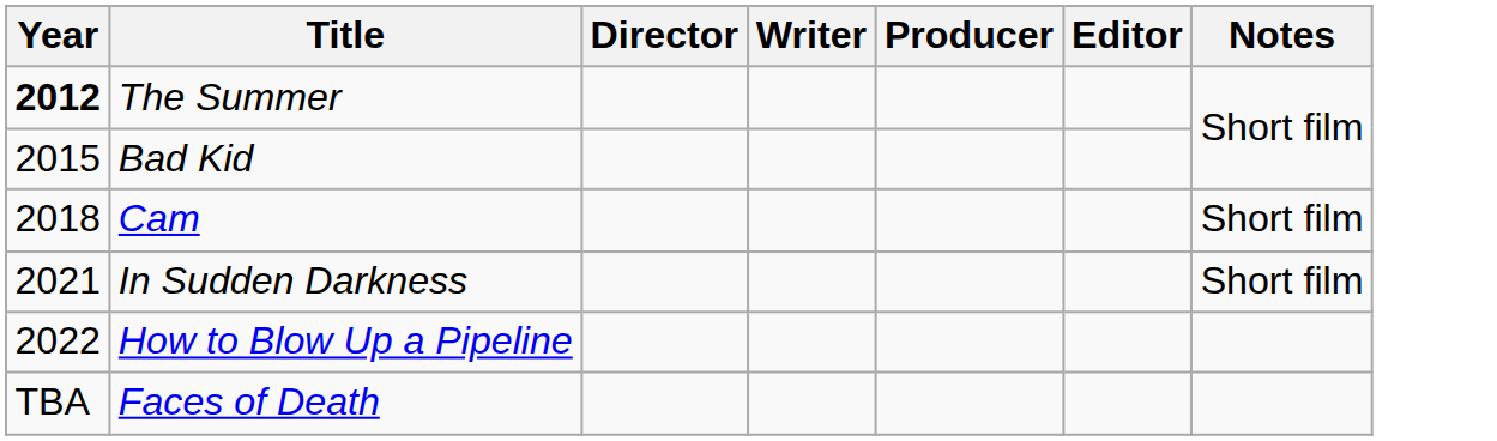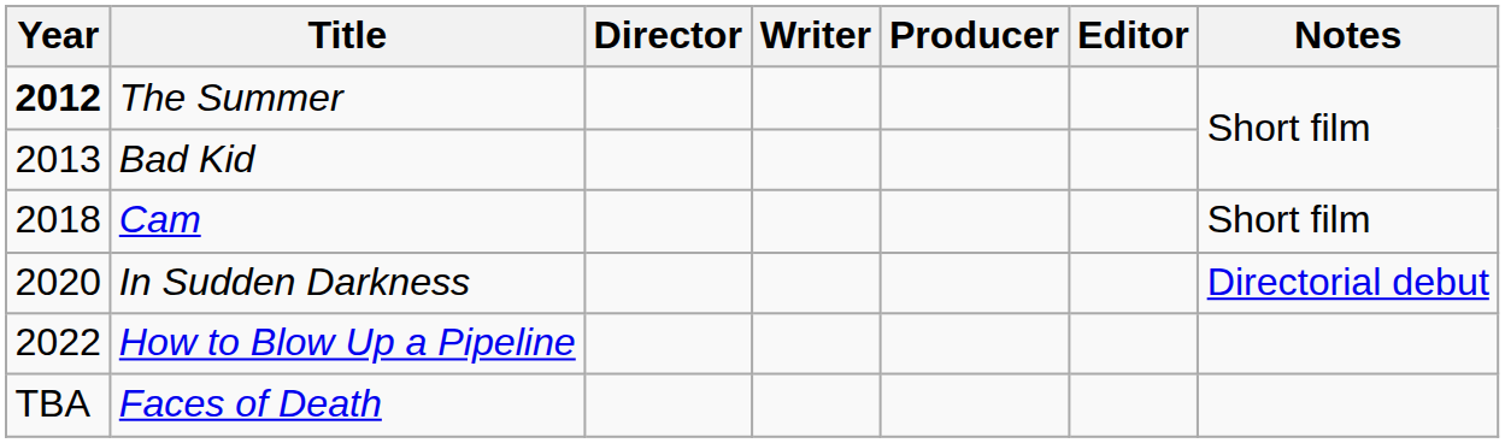 <table class="wikitable">
 <tr>
 <th>Year</th>
 <th>Title</th>
 <th>Director</th>
 <th>Writer</th>
 <th>Producer</th>
 <th>Editor</th>
 <th>Notes</th>
 </tr>
 <tr>
 <td><strong>2012</strong></td>
 <td><em>The Summer</em></td>
 <td></td>
 <td></td>
 <td></td>
 <td></td>
 <td rowspan="2">Short film</td>
 </tr>
 <tr>
-<td>2015</td>
+<td>2013</td>
 <td><em>Bad Kid</em></td>
 <td></td>
 <td></td>
 <td></td>
 <td></td>
 </tr>
 <tr>
 <td>2018</td>
 <td><em><a href='#'>Cam</a></em></td>
 <td></td>
 <td></td>
 <td></td>
 <td></td>
 <td>Short film</td>
 </tr>
 <tr>
-<td>2021</td>
+<td>2020</td>
 <td><em>In Sudden Darkness</em></td>
 <td></td>
 <td></td>
 <td></td>
 <td></td>
-<td>Short film</td>
+<td><a href='#'>Directorial debut</a></td>
 </tr>
 <tr>
 <td>2022</td>
 <td><em><a href='#'>How to Blow Up a Pipeline</a></em></td>
 <td></td>
 <td></td>
 <td></td>
 <td></td>
 <td></td>
 </tr>
 <tr>
 <td>TBA</td>
 <td><em><a href='#'>Faces of Death</a></em></td>
 <td></td>
 <td></td>
 <td></td>
 <td></td>
 <td></td>
 </tr>
 </table>
